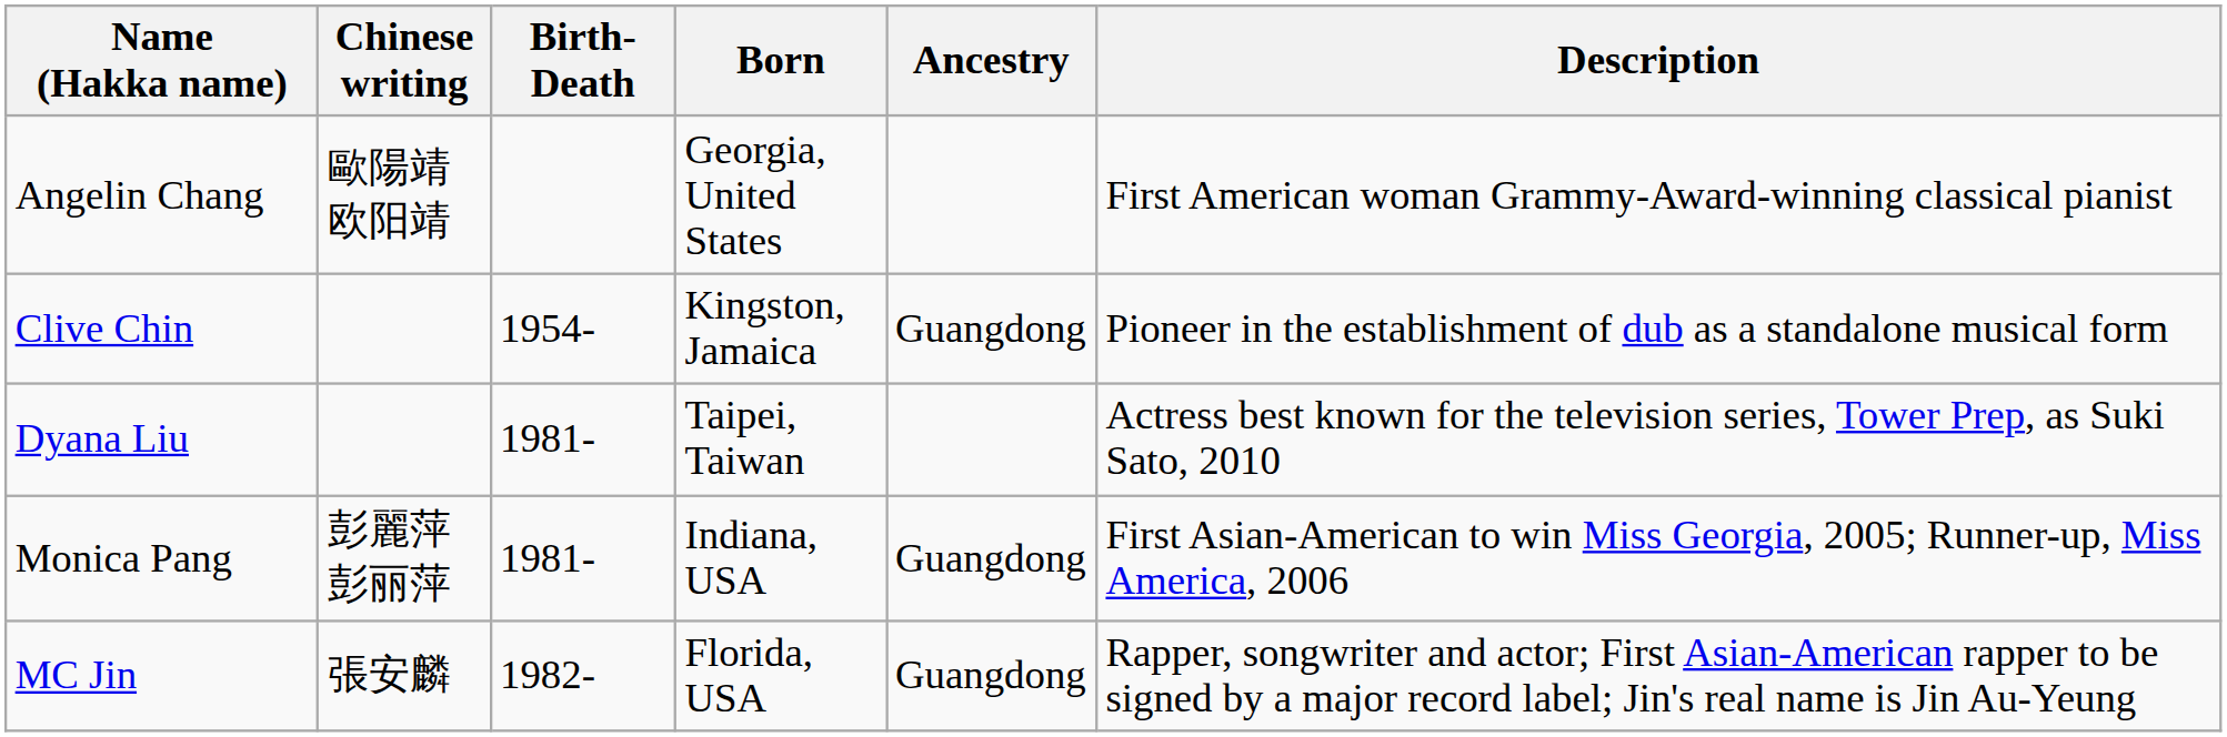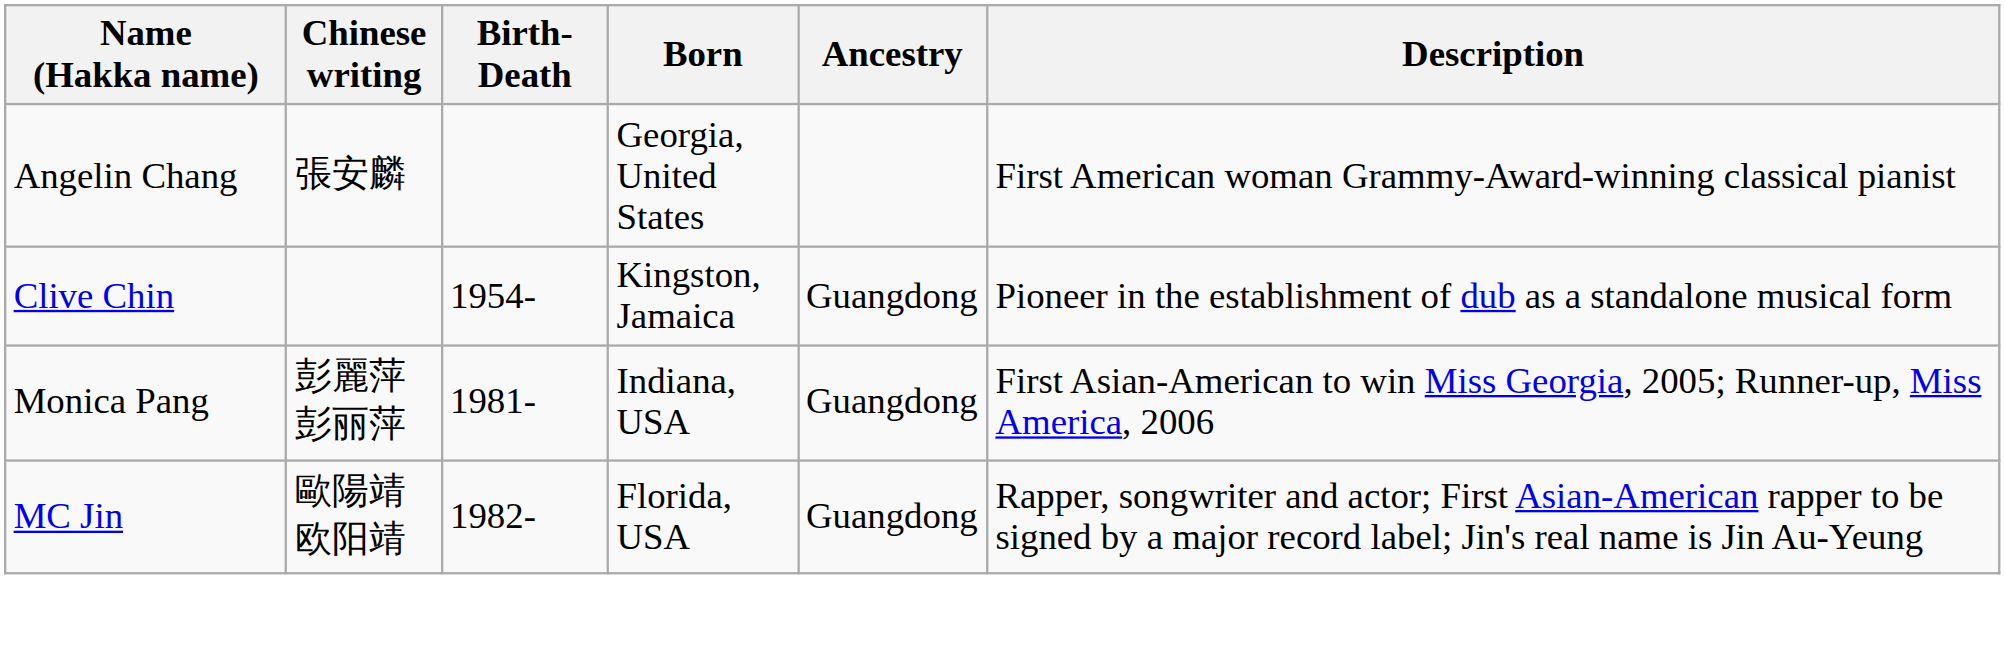 <table class="wikitable">
 <tr>
 <th width="115">Name<br>(Hakka name)</th>
 <th width="60">Chinese writing</th>
 <th width="65">Birth-Death</th>
 <th width="75">Born</th>
 <th width="75">Ancestry</th>
 <th>Description</th>
 </tr>
 <tr>
 <td>Angelin Chang</td>
-<td>歐陽靖<br>欧阳靖</td>
+<td>張安麟</td>
 <td></td>
 <td>Georgia, United States</td>
 <td></td>
 <td>First American woman Grammy-Award-winning classical pianist</td>
 </tr>
 <tr>
 <td><a href='#'>Clive Chin</a></td>
 <td></td>
 <td>1954-</td>
 <td>Kingston, Jamaica</td>
 <td>Guangdong</td>
 <td>Pioneer in the establishment of <a href='#'>dub</a> as a standalone musical form</td>
 </tr>
 <tr>
-<td><a href='#'>Dyana Liu</a></td>
-<td></td>
-<td>1981-</td>
-<td>Taipei, Taiwan</td>
-<td></td>
-<td>Actress best known for the television series, <a href='#'>Tower Prep</a>, as Suki Sato, 2010</td>
-</tr>
-<tr>
 <td>Monica Pang</td>
 <td>彭麗萍<br>彭丽萍</td>
 <td>1981-</td>
 <td>Indiana, USA</td>
 <td>Guangdong</td>
 <td>First Asian-American to win <a href='#'>Miss Georgia</a>, 2005; Runner-up, <a href='#'>Miss America</a>, 2006</td>
 </tr>
 <tr>
 <td><a href='#'>MC Jin</a></td>
-<td>張安麟</td>
+<td>歐陽靖<br>欧阳靖</td>
 <td>1982-</td>
 <td>Florida, USA</td>
 <td>Guangdong</td>
 <td>Rapper, songwriter and actor; First <a href='#'>Asian-American</a> rapper to be signed by a major record label; Jin's real name is Jin Au-Yeung</td>
 </tr>
 </table>
